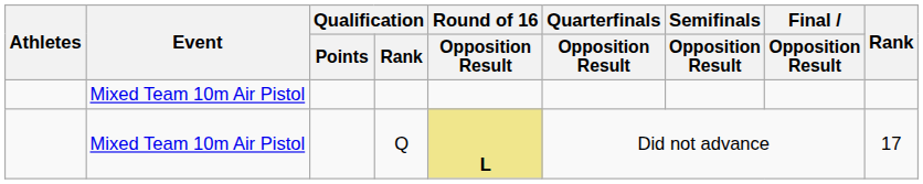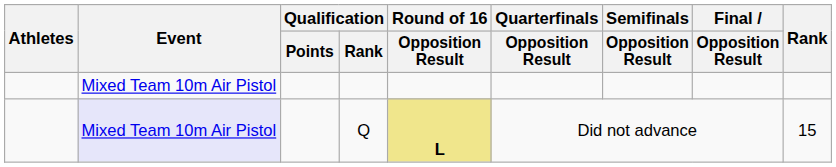 <table class="wikitable" style="font-size:90%;">
 <tr>
 <th rowspan=2>Athletes</th>
 <th rowspan=2>Event</th>
 <th colspan=2>Qualification</th>
 <th>Round of 16</th>
 <th>Quarterfinals</th>
 <th>Semifinals</th>
 <th>Final / </th>
 <th rowspan=2>Rank</th>
 </tr>
 <tr style="font-size:95%">
 <th>Points</th>
 <th>Rank</th>
 <th>Opposition<br>Result</th>
 <th>Opposition<br>Result</th>
 <th>Opposition<br>Result</th>
 <th>Opposition<br>Result</th>
 </tr>
 <tr align=center>
 <td align=left><br></td>
 <td align=left><a href='#'>Mixed Team 10m Air Pistol</a></td>
 <td></td>
 <td></td>
 <td></td>
 <td></td>
 <td></td>
 <td></td>
 <td></td>
 </tr>
 <tr align=center>
 <td align=left><br></td>
-<td align=left><a href='#'>Mixed Team 10m Air Pistol</a></td>
+<td align=left style="background: lavender;"><a href='#'>Mixed Team 10m Air Pistol</a></td>
 <td></td>
 <td>Q</td>
 <td style="background: khaki;"><br><br> <strong>L</strong></td>
 <td colspan=3>Did not advance</td>
-<td>17</td>
+<td>15</td>
 </tr>
 </table>
